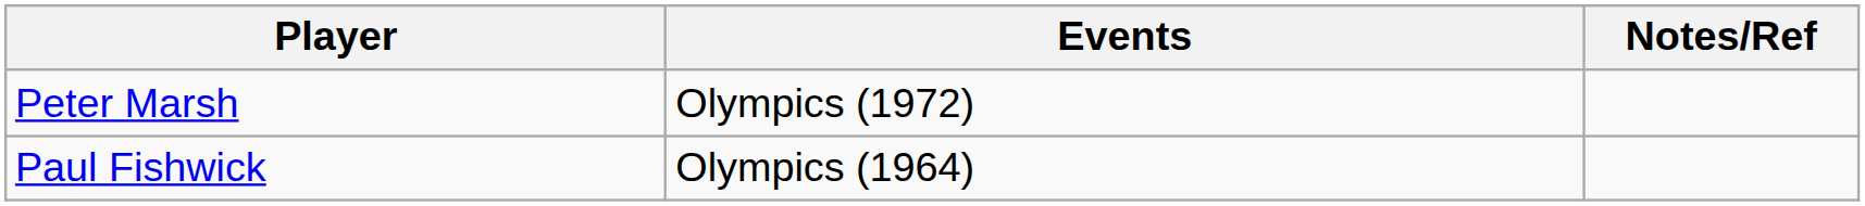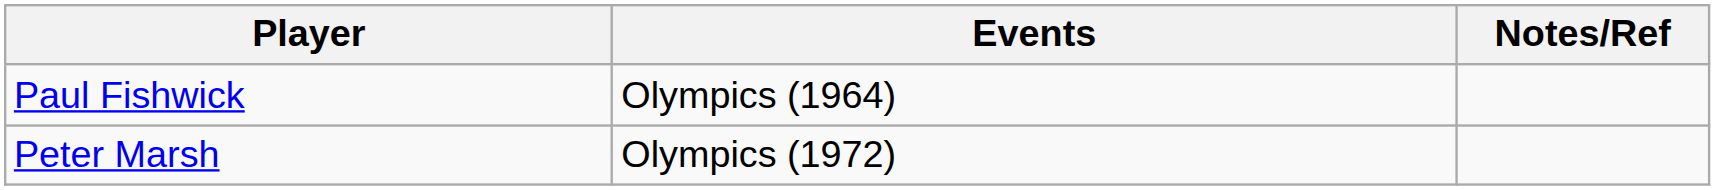 <table class="wikitable">
 <tr>
 <th width=250>Player</th>
 <th width=350>Events</th>
 <th width=100>Notes/Ref</th>
 </tr>
 <tr>
+<td> <a href='#'>Paul Fishwick</a></td>
+<td>Olympics (1964)</td>
+<td></td>
+</tr>
+<tr>
 <td> <a href='#'>Peter Marsh</a></td>
 <td>Olympics (1972)</td>
 <td></td>
 </tr>
-<tr>
-<td> <a href='#'>Paul Fishwick</a></td>
-<td>Olympics (1964)</td>
-<td></td>
-</tr>
 </table>
